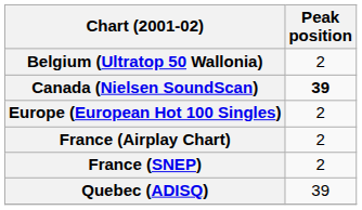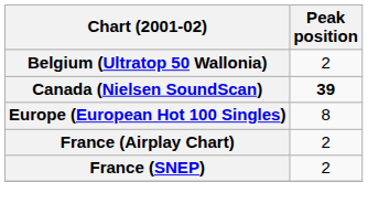 <table class="wikitable sortable plainrowheaders">
 <tr>
 <th>Chart (2001-02)</th>
 <th>Peak<br>position</th>
 </tr>
 <tr>
 <th scope="row">Belgium (<a href='#'>Ultratop 50</a> Wallonia)</th>
 <td style="text-align:center;">2</td>
 </tr>
 <tr>
 <th scope="row">Canada (<a href='#'>Nielsen SoundScan</a>)</th>
 <td style="text-align:center;"><strong>39</strong></td>
 </tr>
 <tr>
 <th scope="row">Europe (<a href='#'>European Hot 100 Singles</a>)</th>
-<td style="text-align:center;">2</td>
+<td style="text-align:center;">8</td>
 </tr>
 <tr>
 <th scope="row">France (Airplay Chart)</th>
 <td style="text-align:center;">2</td>
 </tr>
 <tr>
 <th scope="row">France (<a href='#'>SNEP</a>)</th>
 <td style="text-align:center;">2</td>
 </tr>
 <tr>
-<th scope="row">Quebec (<a href='#'>ADISQ</a>)</th>
-<td align="center">39</td>
-</tr>
-<tr>
 </tr>
 </table>
